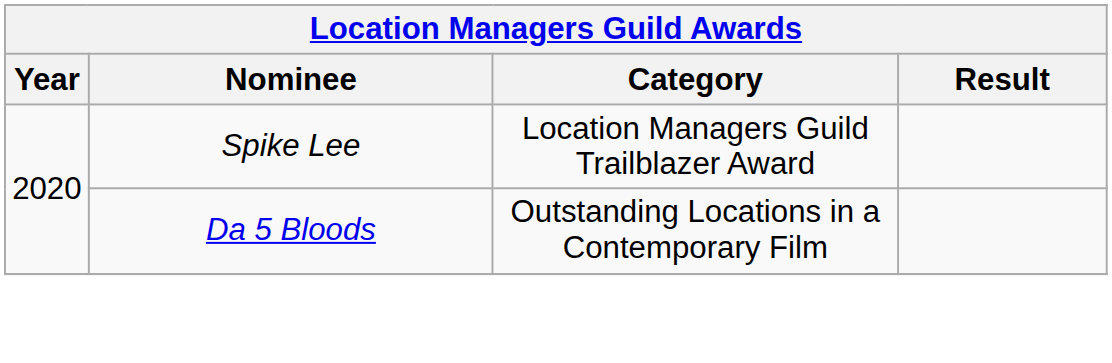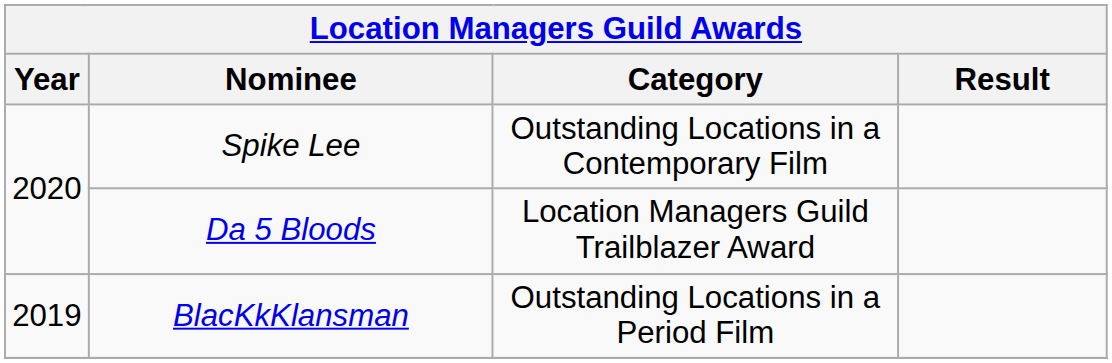 <table class="wikitable">
 <tr>
 <th colspan="4" align="center"><a href='#'>Location Managers Guild Awards</a></th>
 </tr>
 <tr>
 <th width="33">Year</th>
 <th width="200">Nominee</th>
 <th width="200">Category</th>
 <th width="100">Result</th>
 </tr>
 <tr>
 <td align="center" rowspan="2">2020</td>
 <td align="center"><em>Spike Lee</em></td>
+<td align="center">Outstanding Locations in a Contemporary Film</td>
+<td></td>
+</tr>
+<tr>
+<td align="center"><em><a href='#'>Da 5 Bloods</a></em></td>
 <td align="center">Location Managers Guild Trailblazer Award</td>
 <td></td>
 </tr>
 <tr>
-<td align="center"><em><a href='#'>Da 5 Bloods</a></em></td>
-<td align="center">Outstanding Locations in a Contemporary Film</td>
+<td align="center">2019</td>
+<td align="center"><em><a href='#'>BlacKkKlansman</a></em></td>
+<td align="center">Outstanding Locations in a Period Film</td>
 <td></td>
 </tr>
 <tr>
 </tr>
 </table>
